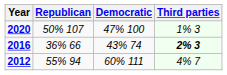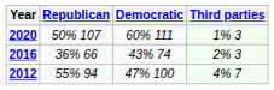 <table class="wikitable" style="float:right; font-size:95%;">
 <tr bgcolor=lightgrey>
 <th>Year</th>
 <th><a href='#'>Republican</a></th>
 <th><a href='#'>Democratic</a></th>
 <th><a href='#'>Third parties</a></th>
 </tr>
 <tr>
 <td><strong><a href='#'>2020</a></strong></td>
 <td style="text-align:center;" ><em>50%</em> <em>107</em></td>
-<td style="text-align:center;" ><em>47%</em> <em>100</em></td>
+<td style="text-align:center;" ><em>60%</em> <em>111</em></td>
 <td style="text-align:center; background:honeyDew;"><em>1%</em> <em>3</em></td>
 </tr>
 <tr>
 <td><strong><a href='#'>2016</a></strong></td>
 <td style="text-align:center;" ><em>36%</em> <em>66</em></td>
 <td style="text-align:center;" ><em>43%</em> <em>74</em></td>
-<td style="text-align:center; background:honeyDew;"><strong><em>2%</em> <em>3</em></strong></td>
+<td style="text-align:center; background:honeyDew;"><em>2%</em> <em>3</em></td>
 </tr>
 <tr>
 <td><strong><a href='#'>2012</a></strong></td>
 <td style="text-align:center;" ><em>55%</em> <em>94</em></td>
-<td style="text-align:center;" ><em>60%</em> <em>111</em></td>
+<td style="text-align:center;" ><em>47%</em> <em>100</em></td>
 <td style="text-align:center; background:honeyDew;"><em>4%</em> <em>7</em></td>
 </tr>
 </table>
